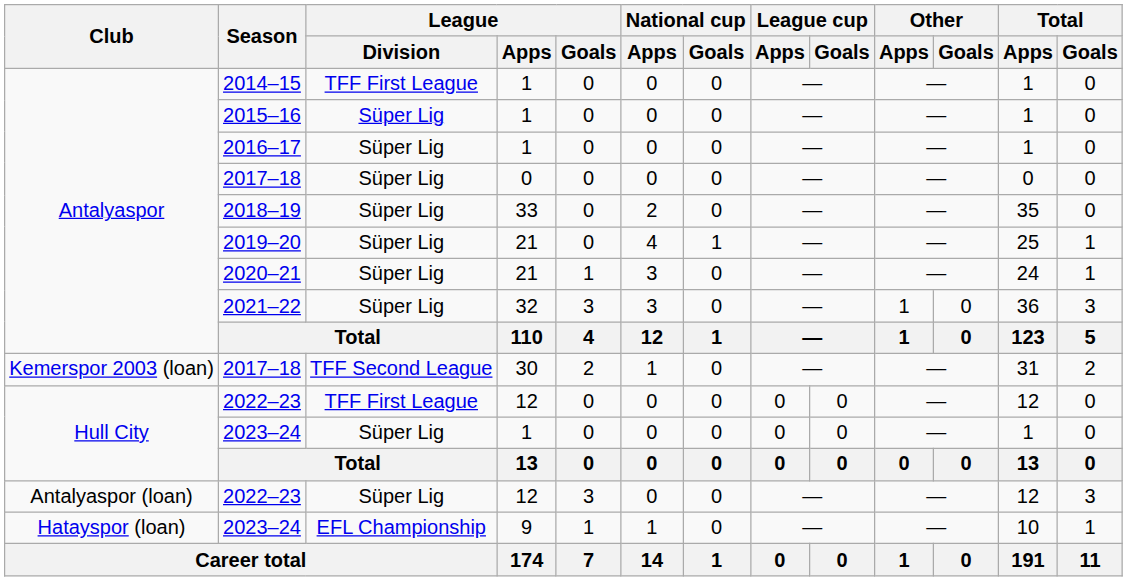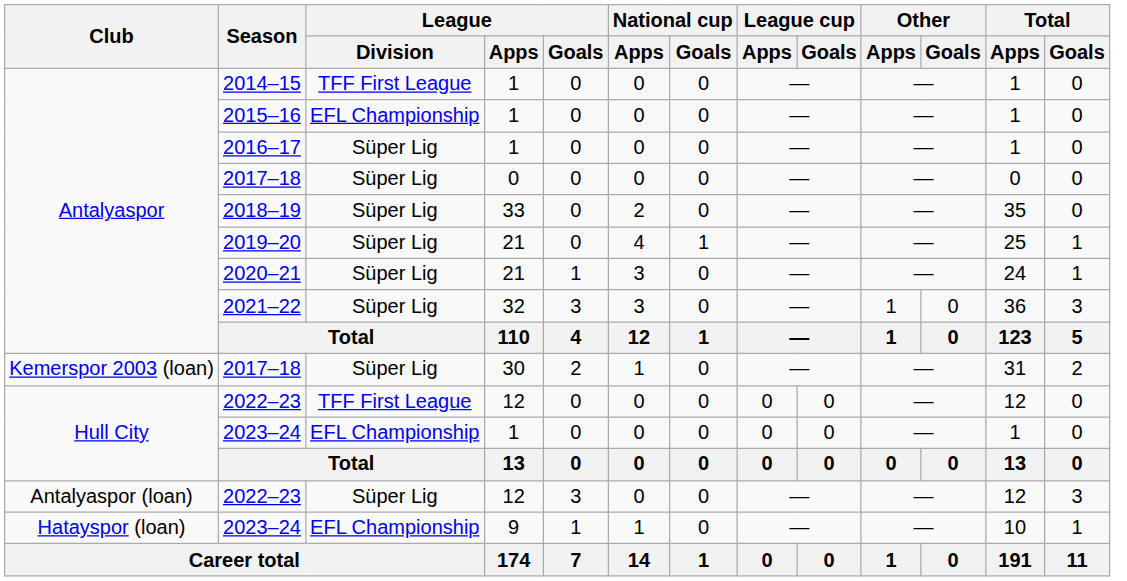 <table class="wikitable" style="text-align: center;">
 <tr>
 <th rowspan="2">Club</th>
 <th rowspan="2">Season</th>
 <th colspan="3">League</th>
 <th colspan="2">National cup</th>
 <th colspan="2">League cup</th>
 <th colspan="2">Other</th>
 <th colspan="2">Total</th>
 </tr>
 <tr>
 <th>Division</th>
 <th>Apps</th>
 <th>Goals</th>
 <th>Apps</th>
 <th>Goals</th>
 <th>Apps</th>
 <th>Goals</th>
 <th>Apps</th>
 <th>Goals</th>
 <th>Apps</th>
 <th>Goals</th>
 </tr>
 <tr>
 <td rowspan=9><a href='#'>Antalyaspor</a></td>
 <td><a href='#'>2014–15</a></td>
 <td><a href='#'>TFF First League</a></td>
 <td>1</td>
 <td>0</td>
 <td>0</td>
 <td>0</td>
 <td colspan=2>—</td>
 <td colspan=2>—</td>
 <td>1</td>
 <td>0</td>
 </tr>
 <tr>
 <td><a href='#'>2015–16</a></td>
-<td><a href='#'>Süper Lig</a></td>
+<td><a href='#'>EFL Championship</a></td>
 <td>1</td>
 <td>0</td>
 <td>0</td>
 <td>0</td>
 <td colspan=2>—</td>
 <td colspan=2>—</td>
 <td>1</td>
 <td>0</td>
 </tr>
 <tr>
 <td><a href='#'>2016–17</a></td>
 <td>Süper Lig</td>
 <td>1</td>
 <td>0</td>
 <td>0</td>
 <td>0</td>
 <td colspan=2>—</td>
 <td colspan=2>—</td>
 <td>1</td>
 <td>0</td>
 </tr>
 <tr>
 <td><a href='#'>2017–18</a></td>
 <td>Süper Lig</td>
 <td>0</td>
 <td>0</td>
 <td>0</td>
 <td>0</td>
 <td colspan=2>—</td>
 <td colspan=2>—</td>
 <td>0</td>
 <td>0</td>
 </tr>
 <tr>
 <td><a href='#'>2018–19</a></td>
 <td>Süper Lig</td>
 <td>33</td>
 <td>0</td>
 <td>2</td>
 <td>0</td>
 <td colspan=2>—</td>
 <td colspan=2>—</td>
 <td>35</td>
 <td>0</td>
 </tr>
 <tr>
 <td><a href='#'>2019–20</a></td>
 <td>Süper Lig</td>
 <td>21</td>
 <td>0</td>
 <td>4</td>
 <td>1</td>
 <td colspan=2>—</td>
 <td colspan=2>—</td>
 <td>25</td>
 <td>1</td>
 </tr>
 <tr>
 <td><a href='#'>2020–21</a></td>
 <td>Süper Lig</td>
 <td>21</td>
 <td>1</td>
 <td>3</td>
 <td>0</td>
 <td colspan=2>—</td>
 <td colspan=2>—</td>
 <td>24</td>
 <td>1</td>
 </tr>
 <tr>
 <td><a href='#'>2021–22</a></td>
 <td>Süper Lig</td>
 <td>32</td>
 <td>3</td>
 <td>3</td>
 <td>0</td>
 <td colspan=2>—</td>
 <td>1</td>
 <td>0</td>
 <td>36</td>
 <td>3</td>
 </tr>
 <tr>
 <th colspan=2>Total</th>
 <th>110</th>
 <th>4</th>
 <th>12</th>
 <th>1</th>
 <th colspan=2>—</th>
 <th>1</th>
 <th>0</th>
 <th>123</th>
 <th>5</th>
 </tr>
 <tr>
 <td><a href='#'>Kemerspor 2003</a> (loan)</td>
 <td><a href='#'>2017–18</a></td>
-<td><a href='#'>TFF Second League</a></td>
+<td>Süper Lig</td>
 <td>30</td>
 <td>2</td>
 <td>1</td>
 <td>0</td>
 <td colspan=2>—</td>
 <td colspan=2>—</td>
 <td>31</td>
 <td>2</td>
 </tr>
 <tr>
 <td rowspan=3><a href='#'>Hull City</a></td>
 <td><a href='#'>2022–23</a></td>
 <td><a href='#'>TFF First League</a></td>
 <td>12</td>
 <td>0</td>
 <td>0</td>
 <td>0</td>
 <td>0</td>
 <td>0</td>
 <td colspan=2>—</td>
 <td>12</td>
 <td>0</td>
 </tr>
 <tr>
 <td><a href='#'>2023–24</a></td>
-<td>Süper Lig</td>
+<td><a href='#'>EFL Championship</a></td>
 <td>1</td>
 <td>0</td>
 <td>0</td>
 <td>0</td>
 <td>0</td>
 <td>0</td>
 <td colspan=2>—</td>
 <td>1</td>
 <td>0</td>
 </tr>
 <tr>
 <th colspan=2>Total</th>
 <th>13</th>
 <th>0</th>
 <th>0</th>
 <th>0</th>
 <th>0</th>
 <th>0</th>
 <th>0</th>
 <th>0</th>
 <th>13</th>
 <th>0</th>
 </tr>
 <tr>
 <td>Antalyaspor (loan)</td>
 <td><a href='#'>2022–23</a></td>
 <td>Süper Lig</td>
 <td>12</td>
 <td>3</td>
 <td>0</td>
 <td>0</td>
 <td colspan=2>—</td>
 <td colspan=2>—</td>
 <td>12</td>
 <td>3</td>
 </tr>
 <tr>
 <td><a href='#'>Hatayspor</a> (loan)</td>
 <td><a href='#'>2023–24</a></td>
 <td><a href='#'>EFL Championship</a></td>
 <td>9</td>
 <td>1</td>
 <td>1</td>
 <td>0</td>
 <td colspan=2>—</td>
 <td colspan=2>—</td>
 <td>10</td>
 <td>1</td>
 </tr>
 <tr>
 <th colspan="3">Career total</th>
 <th>174</th>
 <th>7</th>
 <th>14</th>
 <th>1</th>
 <th>0</th>
 <th>0</th>
 <th>1</th>
 <th>0</th>
 <th>191</th>
 <th>11</th>
 </tr>
 </table>
